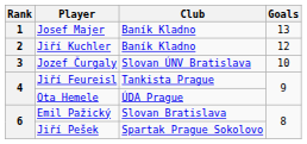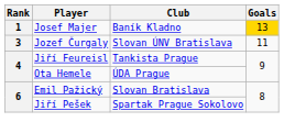 <table class="wikitable" style="text-align:center">
 <tr>
 <th>Rank</th>
 <th>Player</th>
 <th>Club</th>
 <th>Goals</th>
 </tr>
 <tr>
 <th>1</th>
 <td align="left"> <a href='#'>Josef Majer</a></td>
 <td align="left"><a href='#'>Baník Kladno</a></td>
-<td>13</td>
-</tr>
-<tr>
-<th>2</th>
-<td align="left"> <a href='#'>Jiří Kuchler</a></td>
-<td align="left"><a href='#'>Baník Kladno</a></td>
-<td>12</td>
+<td style="background: gold;">13</td>
 </tr>
 <tr>
 <th>3</th>
 <td align="left"> <a href='#'>Jozef Čurgaly</a></td>
 <td align="left"><a href='#'>Slovan ÚNV Bratislava</a></td>
-<td>10</td>
+<td>11</td>
 </tr>
 <tr>
 <th rowspan="2">4</th>
 <td align="left"> <a href='#'>Jiří Feureisl</a></td>
 <td align="left"><a href='#'>Tankista Prague</a></td>
 <td rowspan="2">9</td>
 </tr>
 <tr>
 <td align="left"> <a href='#'>Ota Hemele</a></td>
 <td align="left"><a href='#'>ÚDA Prague</a></td>
 </tr>
 <tr>
 <th rowspan="2">6</th>
 <td align="left"> <a href='#'>Emil Pažický</a></td>
 <td align="left"><a href='#'>Slovan Bratislava</a></td>
 <td rowspan="2">8</td>
 </tr>
 <tr>
 <td align="left"> <a href='#'>Jiří Pešek</a></td>
 <td align="left"><a href='#'>Spartak Prague Sokolovo</a></td>
 </tr>
 </table>
